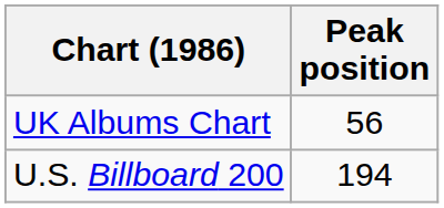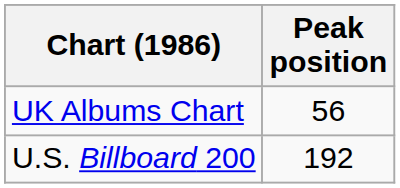 <table class="wikitable sortable">
 <tr>
 <th>Chart (1986)</th>
 <th>Peak<br>position</th>
 </tr>
 <tr>
 <td align="left"><a href='#'>UK Albums Chart</a></td>
 <td align="center">56</td>
 </tr>
 <tr>
 <td align="left">U.S. <a href='#'><em>Billboard</em> 200</a></td>
-<td align="center">194</td>
+<td align="center">192</td>
 </tr>
 </table>
